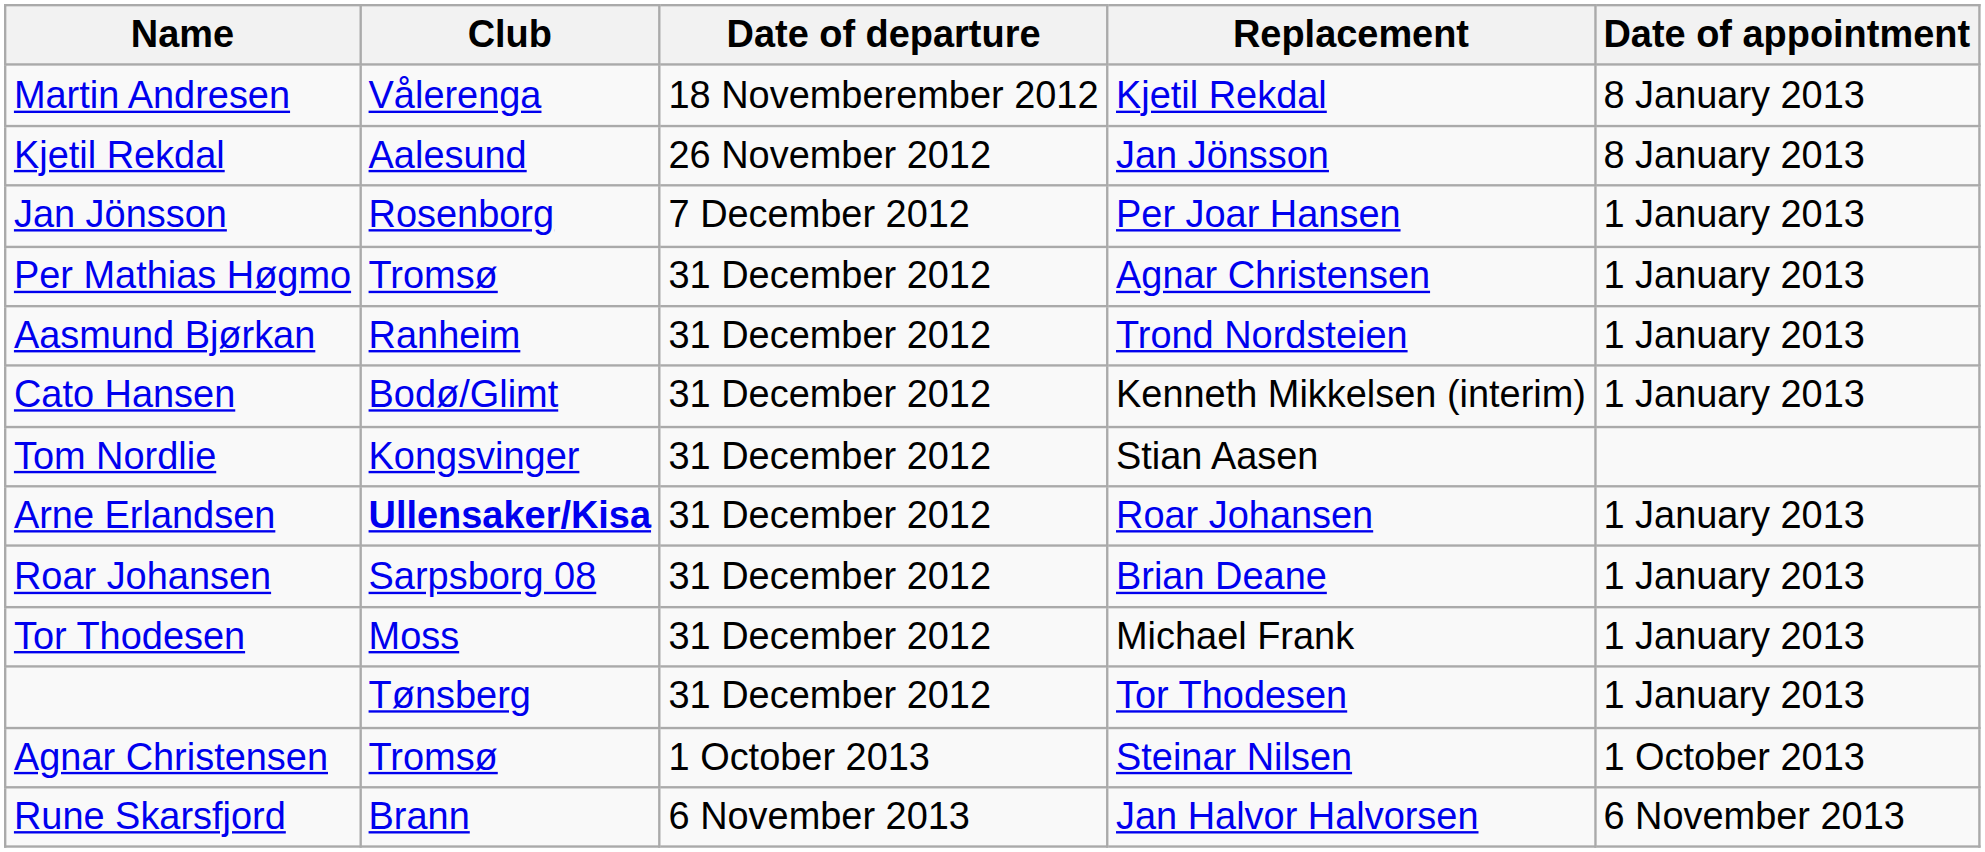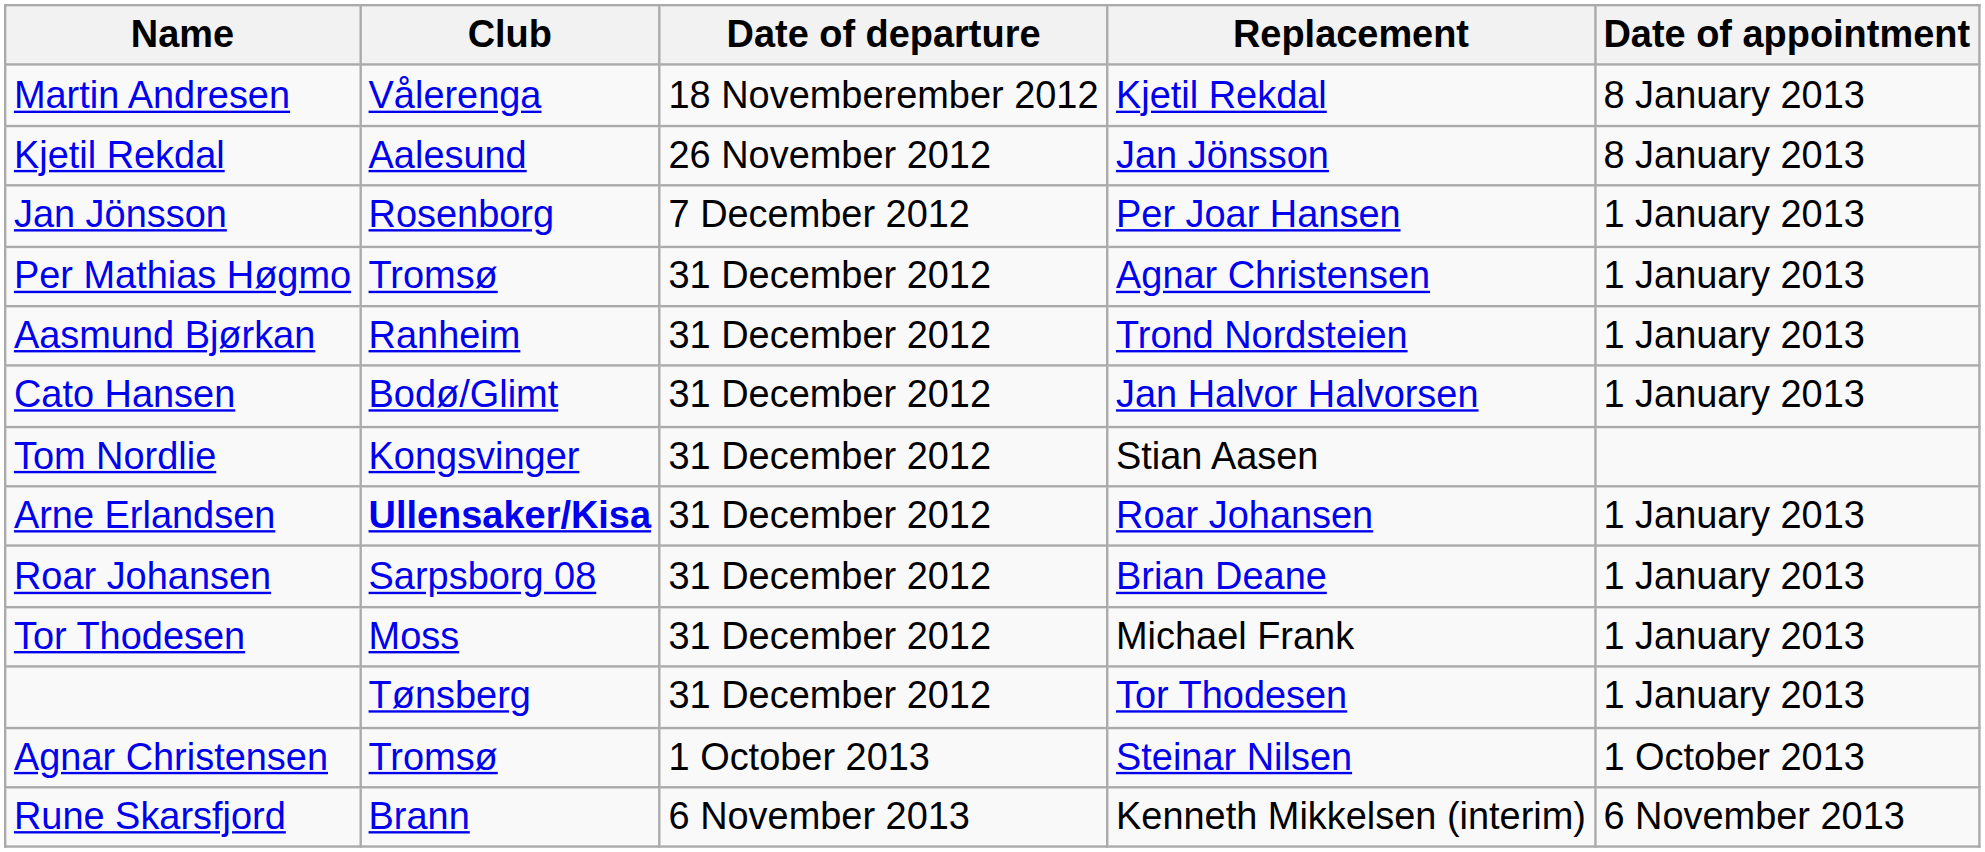 <table class="wikitable">
 <tr>
 <th>Name</th>
 <th>Club</th>
 <th>Date of departure</th>
 <th>Replacement</th>
 <th>Date of appointment</th>
 </tr>
 <tr>
 <td> <a href='#'>Martin Andresen</a></td>
 <td><a href='#'>Vålerenga</a></td>
 <td>18 Novemberember 2012</td>
 <td> <a href='#'>Kjetil Rekdal</a></td>
 <td>8 January 2013</td>
 </tr>
 <tr>
 <td> <a href='#'>Kjetil Rekdal</a></td>
 <td><a href='#'>Aalesund</a></td>
 <td>26 November 2012</td>
 <td> <a href='#'>Jan Jönsson</a></td>
 <td>8 January 2013</td>
 </tr>
 <tr>
 <td> <a href='#'>Jan Jönsson</a></td>
 <td><a href='#'>Rosenborg</a></td>
 <td>7 December 2012</td>
 <td> <a href='#'>Per Joar Hansen</a></td>
 <td>1 January 2013</td>
 </tr>
 <tr>
 <td> <a href='#'>Per Mathias Høgmo</a></td>
 <td><a href='#'>Tromsø</a></td>
 <td>31 December 2012</td>
 <td> <a href='#'>Agnar Christensen</a></td>
 <td>1 January 2013</td>
 </tr>
 <tr>
 <td> <a href='#'>Aasmund Bjørkan</a></td>
 <td><a href='#'>Ranheim</a></td>
 <td>31 December 2012</td>
 <td> <a href='#'>Trond Nordsteien</a></td>
 <td>1 January 2013</td>
 </tr>
 <tr>
 <td> <a href='#'>Cato Hansen</a></td>
 <td><a href='#'>Bodø/Glimt</a></td>
 <td>31 December 2012</td>
-<td> Kenneth Mikkelsen (interim)</td>
+<td> <a href='#'>Jan Halvor Halvorsen</a></td>
 <td>1 January 2013</td>
 </tr>
 <tr>
 <td> <a href='#'>Tom Nordlie</a></td>
 <td><a href='#'>Kongsvinger</a></td>
 <td>31 December 2012</td>
 <td> Stian Aasen</td>
 <td></td>
 </tr>
 <tr>
 <td> <a href='#'>Arne Erlandsen</a></td>
 <td><strong><a href='#'>Ullensaker/Kisa</a></strong></td>
 <td>31 December 2012</td>
 <td> <a href='#'>Roar Johansen</a></td>
 <td>1 January 2013</td>
 </tr>
 <tr>
 <td> <a href='#'>Roar Johansen</a></td>
 <td><a href='#'>Sarpsborg 08</a></td>
 <td>31 December 2012</td>
 <td> <a href='#'>Brian Deane</a></td>
 <td>1 January 2013</td>
 </tr>
 <tr>
 <td> <a href='#'>Tor Thodesen</a></td>
 <td><a href='#'>Moss</a></td>
 <td>31 December 2012</td>
 <td> Michael Frank</td>
 <td>1 January 2013</td>
 </tr>
 <tr>
 <td></td>
 <td><a href='#'>Tønsberg</a></td>
 <td>31 December 2012</td>
 <td> <a href='#'>Tor Thodesen</a></td>
 <td>1 January 2013</td>
 </tr>
 <tr>
 <td> <a href='#'>Agnar Christensen</a></td>
 <td><a href='#'>Tromsø</a></td>
 <td>1 October 2013</td>
 <td> <a href='#'>Steinar Nilsen</a></td>
 <td>1 October 2013</td>
 </tr>
 <tr>
 <td> <a href='#'>Rune Skarsfjord</a></td>
 <td><a href='#'>Brann</a></td>
 <td>6 November 2013</td>
-<td> <a href='#'>Jan Halvor Halvorsen</a></td>
+<td> Kenneth Mikkelsen (interim)</td>
 <td>6 November 2013</td>
 </tr>
 </table>
